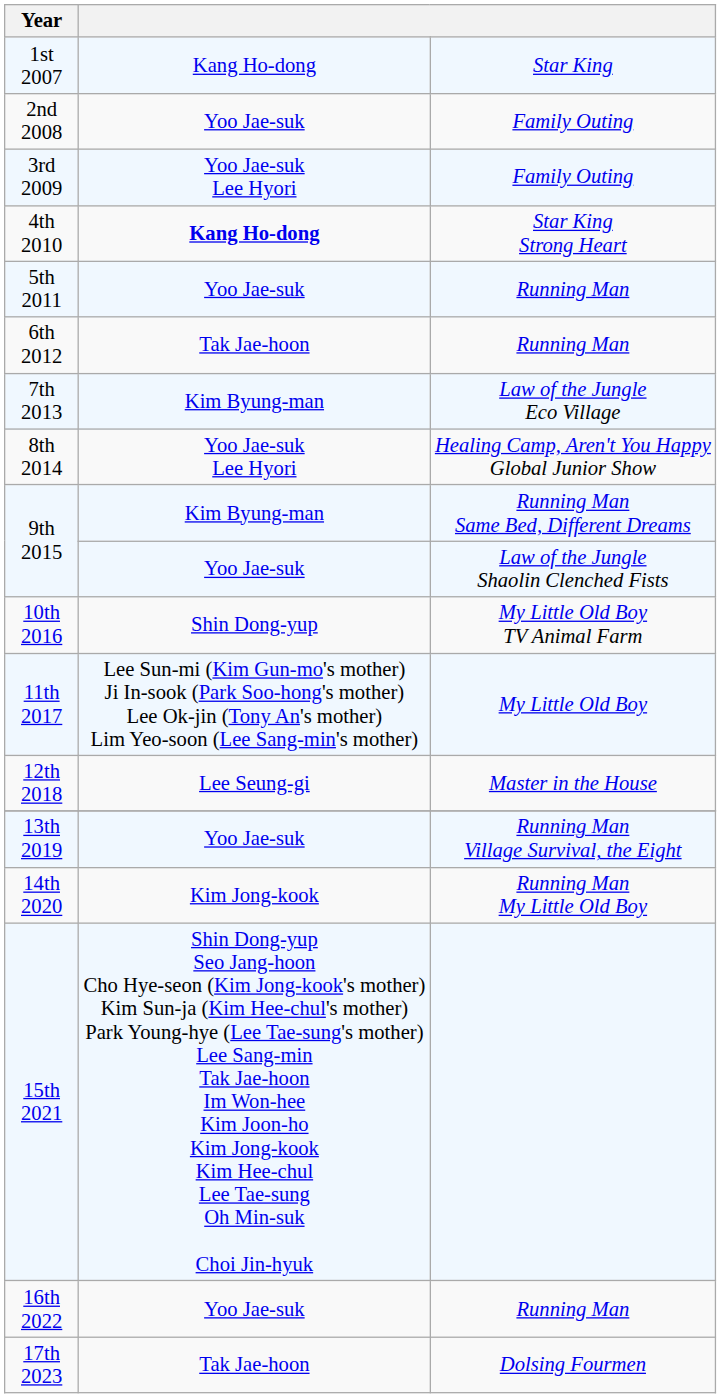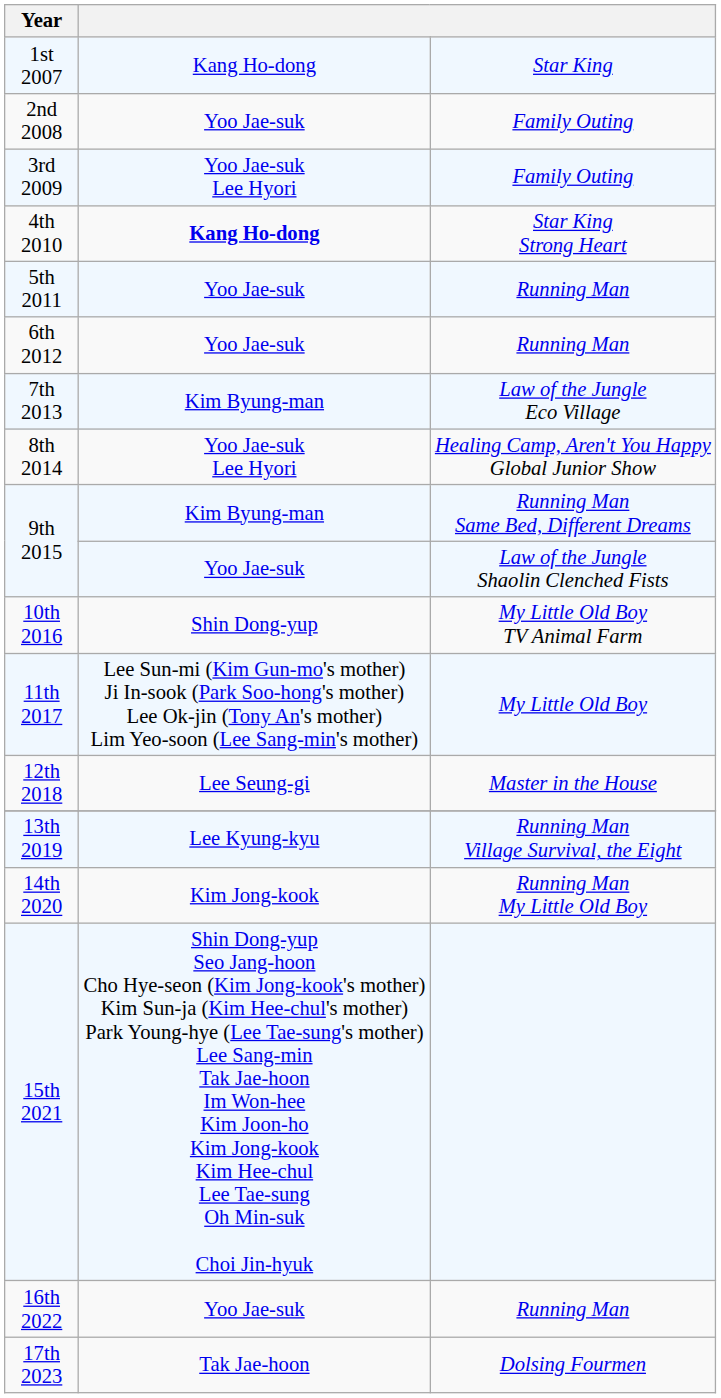 <table class="wikitable sortable">
 <tr align="center">
 <th style="width:50px">Year</th>
 <th colspan="2" style="width:400px"></th>
 </tr>
 <tr align="center" style="background:#F0F8FF">
 <td>1st<br> 2007</td>
 <td><a href='#'>Kang Ho-dong</a></td>
 <td><em><a href='#'>Star King</a></em></td>
 </tr>
 <tr align="center">
 <td>2nd<br> 2008</td>
 <td><a href='#'>Yoo Jae-suk</a></td>
 <td><em><a href='#'>Family Outing</a></em></td>
 </tr>
 <tr align="center" style="background:#F0F8FF">
 <td>3rd<br> 2009</td>
 <td><a href='#'>Yoo Jae-suk</a> <br> <a href='#'>Lee Hyori</a></td>
 <td><em><a href='#'>Family Outing</a></em></td>
 </tr>
 <tr align="center">
 <td>4th<br> 2010</td>
 <td><strong><a href='#'>Kang Ho-dong</a></strong></td>
 <td><em><a href='#'>Star King</a></em> <br> <em><a href='#'>Strong Heart</a></em></td>
 </tr>
 <tr align="center" style="background:#F0F8FF">
 <td>5th<br> 2011</td>
 <td><a href='#'>Yoo Jae-suk</a></td>
 <td><em><a href='#'>Running Man</a></em></td>
 </tr>
 <tr align="center">
 <td>6th<br> 2012</td>
-<td><a href='#'>Tak Jae-hoon</a></td>
+<td><a href='#'>Yoo Jae-suk</a></td>
 <td><em><a href='#'>Running Man</a></em></td>
 </tr>
 <tr align="center" style="background:#F0F8FF">
 <td>7th<br> 2013</td>
 <td><a href='#'>Kim Byung-man</a></td>
 <td><em><a href='#'>Law of the Jungle</a></em> <br> <em>Eco Village</em></td>
 </tr>
 <tr align="center">
 <td>8th<br> 2014</td>
 <td><a href='#'>Yoo Jae-suk</a> <br> <a href='#'>Lee Hyori</a></td>
 <td><em><a href='#'>Healing Camp, Aren't You Happy</a></em> <br> <em>Global Junior Show</em></td>
 </tr>
 <tr align="center" style="background:#F0F8FF">
 <td rowspan="2">9th<br> 2015</td>
 <td><a href='#'>Kim Byung-man</a></td>
 <td><em><a href='#'>Running Man</a></em> <br> <em><a href='#'>Same Bed, Different Dreams</a></em></td>
 </tr>
 <tr align="center" style="background:#F0F8FF">
 <td><a href='#'>Yoo Jae-suk</a></td>
 <td><em><a href='#'>Law of the Jungle</a></em> <br> <em>Shaolin Clenched Fists</em></td>
 </tr>
 <tr align="center">
 <td><a href='#'>10th<br>2016</a></td>
 <td><a href='#'>Shin Dong-yup</a></td>
 <td><em><a href='#'>My Little Old Boy</a></em> <br> <em>TV Animal Farm</em></td>
 </tr>
 <tr align="center" style="background:#F0F8FF">
 <td><a href='#'>11th<br>2017</a></td>
 <td>Lee Sun-mi (<a href='#'>Kim Gun-mo</a>'s mother) <br> Ji In-sook (<a href='#'>Park Soo-hong</a>'s mother) <br> Lee Ok-jin (<a href='#'>Tony An</a>'s mother) <br> Lim Yeo-soon (<a href='#'>Lee Sang-min</a>'s mother)</td>
 <td><em><a href='#'>My Little Old Boy</a></em> <br></td>
 </tr>
 <tr align="center">
 <td><a href='#'>12th<br>2018</a></td>
 <td><a href='#'>Lee Seung-gi</a></td>
 <td><em><a href='#'>Master in the House</a></em> <br></td>
 </tr>
 <tr>
 </tr>
 <tr align="center" style="background:#F0F8FF">
 <td><a href='#'>13th<br>2019</a></td>
-<td><a href='#'>Yoo Jae-suk</a></td>
+<td><a href='#'>Lee Kyung-kyu</a></td>
 <td><em><a href='#'>Running Man</a></em> <br> <em><a href='#'>Village Survival, the Eight</a></em></td>
 </tr>
 <tr align="center">
 <td><a href='#'>14th <br> 2020</a></td>
 <td><a href='#'>Kim Jong-kook</a></td>
 <td><em><a href='#'>Running Man</a></em> <br> <em><a href='#'>My Little Old Boy</a></em></td>
 </tr>
 <tr align="center" style="background:#F0F8FF">
 <td><a href='#'>15th<br>2021</a></td>
 <td><a href='#'>Shin Dong-yup</a> <br> <a href='#'>Seo Jang-hoon</a> <br> Cho Hye-seon (<a href='#'>Kim Jong-kook</a>'s mother) <br> Kim Sun-ja (<a href='#'>Kim Hee-chul</a>'s mother) <br> Park Young-hye (<a href='#'>Lee Tae-sung</a>'s mother) <br> <a href='#'>Lee Sang-min</a> <br> <a href='#'>Tak Jae-hoon</a> <br> <a href='#'>Im Won-hee</a> <br> <a href='#'>Kim Joon-ho</a> <br> <a href='#'>Kim Jong-kook</a> <br> <a href='#'>Kim Hee-chul</a> <br> <a href='#'>Lee Tae-sung</a> <br> <a href='#'>Oh Min-suk</a> <br>   <br> <a href='#'>Choi Jin-hyuk</a></td>
 <td></td>
 </tr>
 <tr align="center">
 <td><a href='#'>16th<br>2022</a></td>
 <td><a href='#'>Yoo Jae-suk</a></td>
 <td><em><a href='#'>Running Man</a></em></td>
 </tr>
 <tr align="center">
 <td><a href='#'>17th<br>2023</a></td>
 <td><a href='#'>Tak Jae-hoon</a></td>
 <td><em><a href='#'>Dolsing Fourmen</a></em></td>
 </tr>
 </table>
